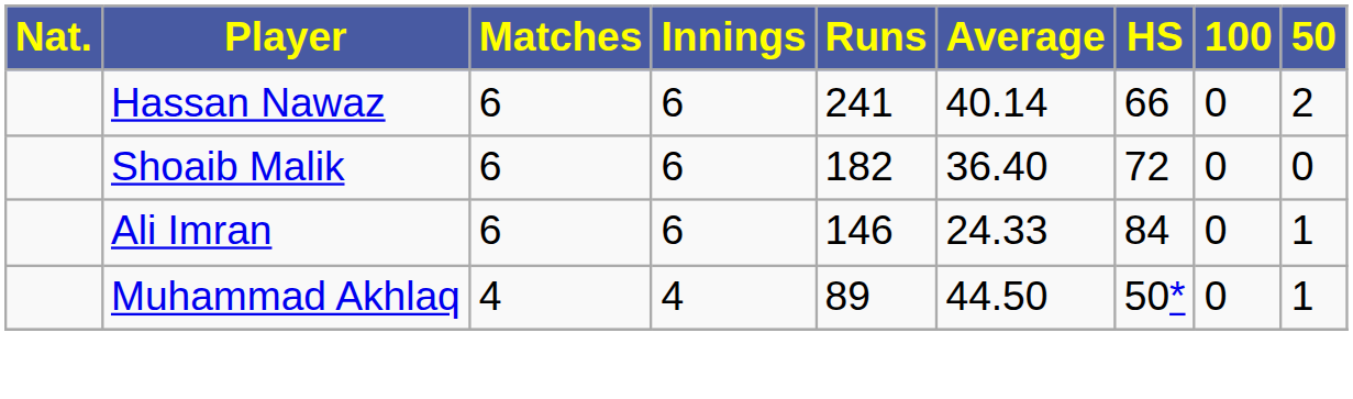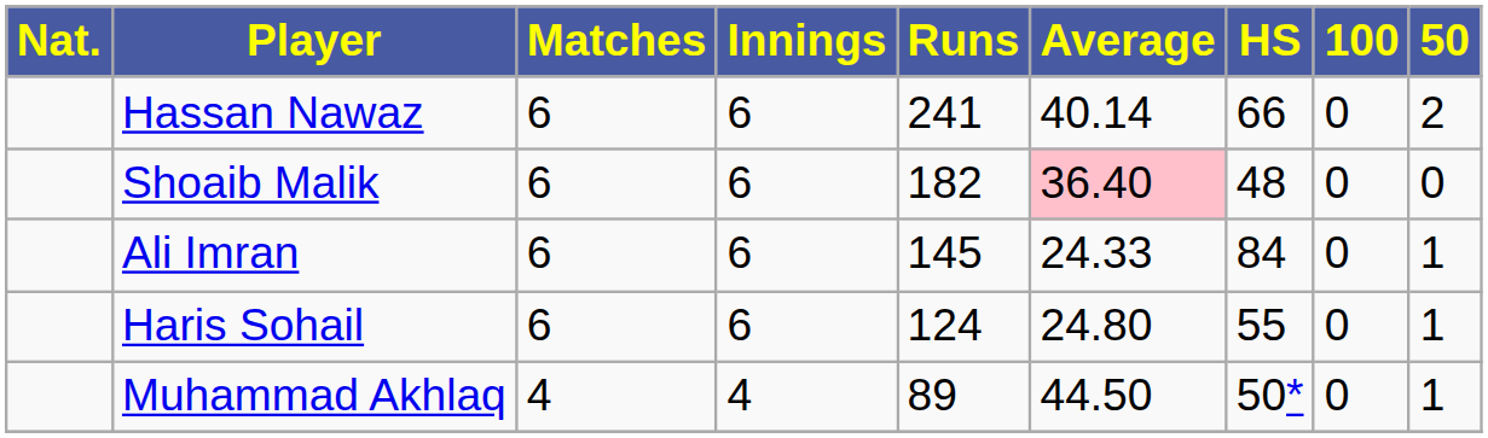 <table class="wikitable sortable" style="font-size:100%">
 <tr>
 <th style="text-align:center; background:#485AA2; color:#FFFF00;">Nat.</th>
 <th style="text-align:center; background:#485AA2; color:#FFFF00;">Player</th>
 <th style="text-align:center; background:#485AA2; color:#FFFF00;">Matches</th>
 <th style="text-align:center; background:#485AA2; color:#FFFF00;">Innings</th>
 <th style="text-align:center; background:#485AA2; color:#FFFF00;">Runs</th>
 <th style="text-align:center; background:#485AA2; color:#FFFF00;">Average</th>
 <th style="text-align:center; background:#485AA2; color:#FFFF00;">HS</th>
 <th style="text-align:center; background:#485AA2; color:#FFFF00">100</th>
 <th style="text-align:center; background:#485AA2; color:#FFFF00;">50</th>
 </tr>
 <tr>
 <td></td>
 <td><a href='#'>Hassan Nawaz</a></td>
 <td>6</td>
 <td>6</td>
 <td>241</td>
 <td>40.14</td>
 <td>66</td>
 <td>0</td>
 <td>2</td>
 </tr>
 <tr>
 <td></td>
 <td><a href='#'>Shoaib Malik</a></td>
 <td>6</td>
 <td>6</td>
 <td>182</td>
-<td>36.40</td>
-<td>72</td>
+<td style="background: pink;">36.40</td>
+<td>48</td>
 <td>0</td>
 <td>0</td>
 </tr>
 <tr>
 <td></td>
 <td><a href='#'>Ali Imran</a></td>
 <td>6</td>
 <td>6</td>
-<td>146</td>
+<td>145</td>
 <td>24.33</td>
 <td>84</td>
+<td>0</td>
+<td>1</td>
+</tr>
+<tr>
+<td></td>
+<td><a href='#'>Haris Sohail</a></td>
+<td>6</td>
+<td>6</td>
+<td>124</td>
+<td>24.80</td>
+<td>55</td>
 <td>0</td>
 <td>1</td>
 </tr>
 <tr>
 <td></td>
 <td><a href='#'>Muhammad Akhlaq</a></td>
 <td>4</td>
 <td>4</td>
 <td>89</td>
 <td>44.50</td>
 <td>50<a href='#'>*</a></td>
 <td>0</td>
 <td>1</td>
 </tr>
 <tr>
 </tr>
 </table>
